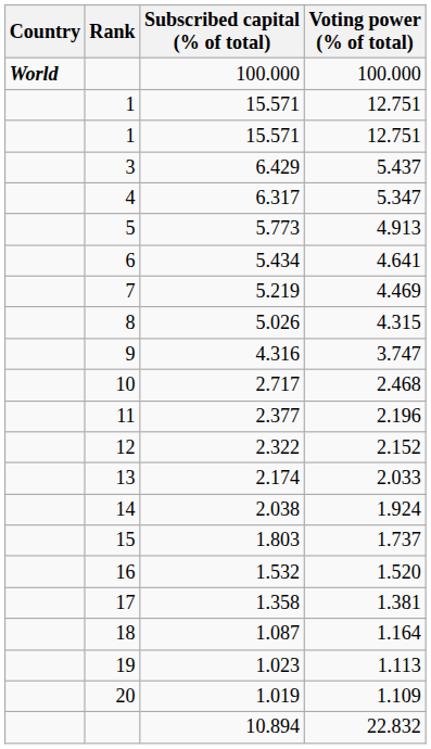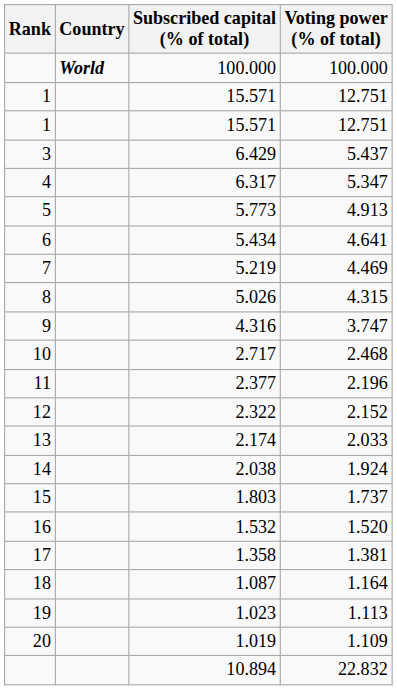 <table class="wikitable sortable" style="text-align: right">
 <tr>
+<th>Rank</th>
 <th>Country</th>
-<th>Rank</th>
 <th>Subscribed capital<br>(% of total)</th>
 <th>Voting power<br>(% of total)</th>
 </tr>
 <tr>
+<td></td>
 <td align=left><strong><em>World</em></strong></td>
-<td></td>
 <td>100.000</td>
 <td>100.000</td>
 </tr>
 <tr>
+<td>1</td>
 <td align=left></td>
-<td>1</td>
 <td>15.571</td>
 <td>12.751</td>
 </tr>
 <tr>
+<td>1</td>
 <td align=left></td>
-<td>1</td>
 <td>15.571</td>
 <td>12.751</td>
 </tr>
 <tr>
+<td>3</td>
 <td align=left></td>
-<td>3</td>
 <td>6.429</td>
 <td>5.437</td>
 </tr>
 <tr>
+<td>4</td>
 <td align=left></td>
-<td>4</td>
 <td>6.317</td>
 <td>5.347</td>
 </tr>
 <tr>
+<td>5</td>
 <td align=left></td>
-<td>5</td>
 <td>5.773</td>
 <td>4.913</td>
 </tr>
 <tr>
+<td>6</td>
 <td align=left></td>
-<td>6</td>
 <td>5.434</td>
 <td>4.641</td>
 </tr>
 <tr>
+<td>7</td>
 <td align=left></td>
-<td>7</td>
 <td>5.219</td>
 <td>4.469</td>
 </tr>
 <tr>
+<td>8</td>
 <td align=left></td>
-<td>8</td>
 <td>5.026</td>
 <td>4.315</td>
 </tr>
 <tr>
+<td>9</td>
 <td align=left></td>
-<td>9</td>
 <td>4.316</td>
 <td>3.747</td>
 </tr>
 <tr>
+<td>10</td>
 <td align=left></td>
-<td>10</td>
 <td>2.717</td>
 <td>2.468</td>
 </tr>
 <tr>
+<td>11</td>
 <td align=left></td>
-<td>11</td>
 <td>2.377</td>
 <td>2.196</td>
 </tr>
 <tr>
+<td>12</td>
 <td align=left></td>
-<td>12</td>
 <td>2.322</td>
 <td>2.152</td>
 </tr>
 <tr>
+<td>13</td>
 <td align=left></td>
-<td>13</td>
 <td>2.174</td>
 <td>2.033</td>
 </tr>
 <tr>
+<td>14</td>
 <td align=left></td>
-<td>14</td>
 <td>2.038</td>
 <td>1.924</td>
 </tr>
 <tr>
+<td>15</td>
 <td align=left></td>
-<td>15</td>
 <td>1.803</td>
 <td>1.737</td>
 </tr>
 <tr>
+<td>16</td>
 <td align=left></td>
-<td>16</td>
 <td>1.532</td>
 <td>1.520</td>
 </tr>
 <tr>
+<td>17</td>
 <td align=left></td>
-<td>17</td>
 <td>1.358</td>
 <td>1.381</td>
 </tr>
 <tr>
+<td>18</td>
 <td align=left></td>
-<td>18</td>
 <td>1.087</td>
 <td>1.164</td>
 </tr>
 <tr>
+<td>19</td>
 <td align=left></td>
-<td>19</td>
 <td>1.023</td>
 <td>1.113</td>
 </tr>
 <tr>
+<td>20</td>
 <td align=left></td>
-<td>20</td>
 <td>1.019</td>
 <td>1.109</td>
 </tr>
 <tr>
+<td></td>
 <td align=left></td>
-<td></td>
 <td>10.894</td>
 <td>22.832</td>
 </tr>
 </table>
